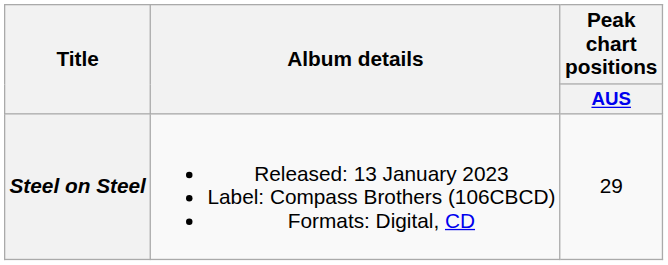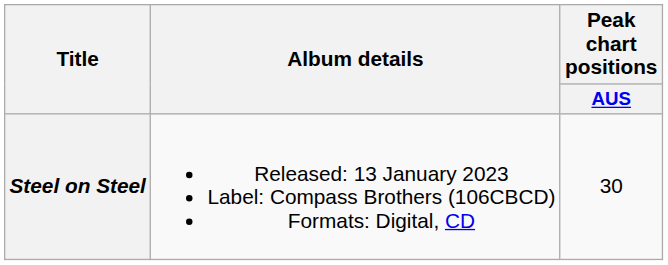 <table class="wikitable plainrowheaders" style="text-align:center;">
 <tr>
 <th scope="col" rowspan="2">Title</th>
 <th scope="col" rowspan="2">Album details</th>
 <th scope="col" colspan="1">Peak chart positions</th>
 </tr>
 <tr>
 <th scope="col" style="width:3em;font-size:90%;"><a href='#'>AUS</a><br></th>
 </tr>
 <tr>
 <th scope="row"><em>Steel on Steel</em></th>
 <td><br><ul><li>Released: 13 January 2023</li><li>Label: Compass Brothers (106CBCD)</li><li>Formats: Digital, <a href='#'>CD</a></li></ul></td>
-<td>29</td>
+<td>30</td>
 </tr>
 </table>
